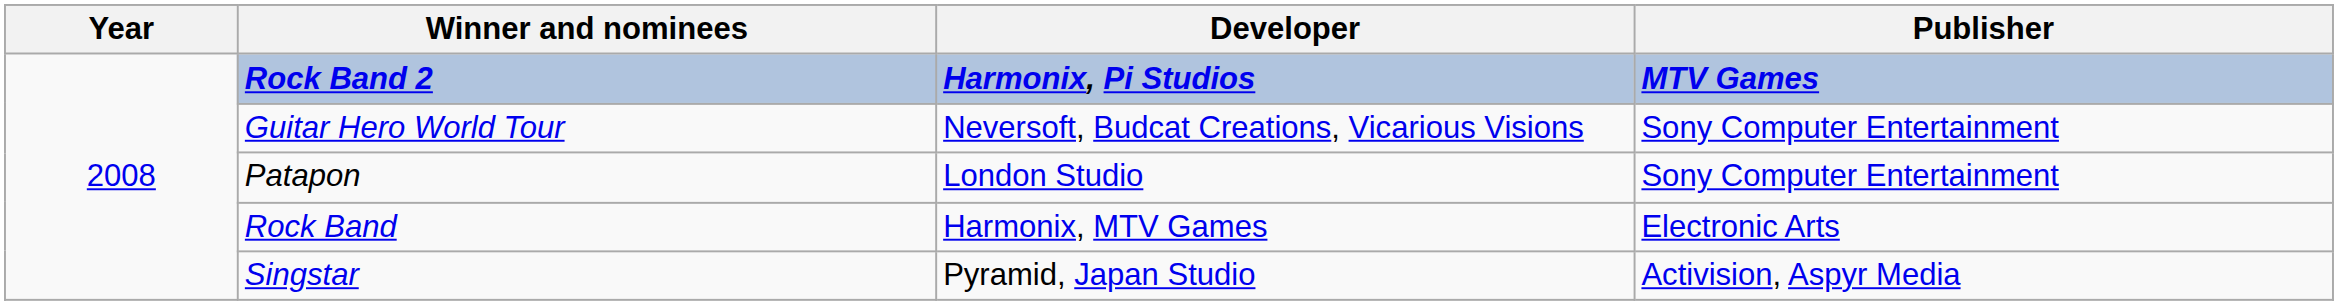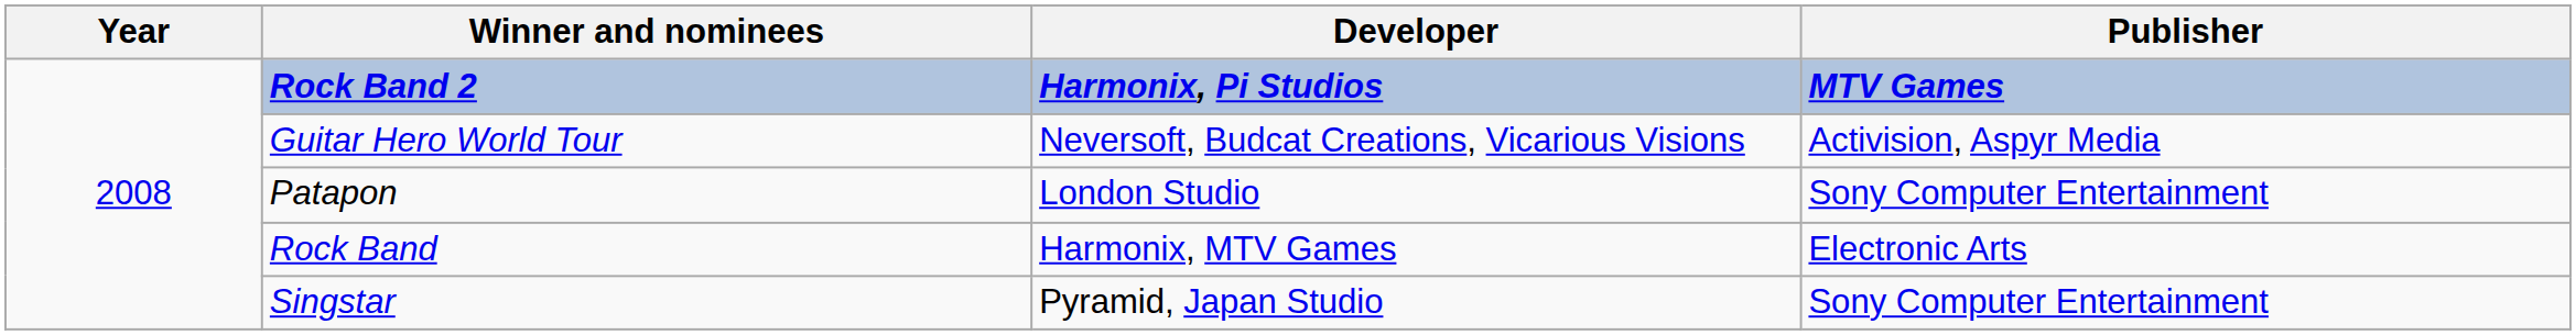 <table class="wikitable" width="95%" cellpadding="5">
 <tr>
 <th width="10%">Year</th>
 <th width="30%">Winner and nominees</th>
 <th width="30%">Developer</th>
 <th width="30%">Publisher</th>
 </tr>
 <tr>
 <td rowspan="5" style="text-align:center;"><a href='#'>2008</a></td>
 <td style="background:#B0C4DE;"><strong><em><a href='#'>Rock Band 2</a></em></strong></td>
 <td style="background:#B0C4DE;"><strong><em><a href='#'>Harmonix</a>, <a href='#'>Pi Studios</a></em></strong></td>
 <td style="background:#B0C4DE;"><strong><em><a href='#'>MTV Games</a></em></strong></td>
 </tr>
 <tr>
 <td><em><a href='#'>Guitar Hero World Tour</a></em></td>
 <td><a href='#'>Neversoft</a>, <a href='#'>Budcat Creations</a>, <a href='#'>Vicarious Visions</a></td>
-<td><a href='#'>Sony Computer Entertainment</a></td>
+<td><a href='#'>Activision</a>, <a href='#'>Aspyr Media</a></td>
 </tr>
 <tr>
 <td><em>Patapon</em></td>
 <td><a href='#'>London Studio</a></td>
 <td><a href='#'>Sony Computer Entertainment</a></td>
 </tr>
 <tr>
 <td><em><a href='#'>Rock Band</a></em></td>
 <td><a href='#'>Harmonix</a>, <a href='#'>MTV Games</a></td>
 <td><a href='#'>Electronic Arts</a></td>
 </tr>
 <tr>
 <td><em><a href='#'>Singstar</a></em></td>
 <td>Pyramid, <a href='#'>Japan Studio</a></td>
-<td><a href='#'>Activision</a>, <a href='#'>Aspyr Media</a></td>
+<td><a href='#'>Sony Computer Entertainment</a></td>
 </tr>
 </table>
